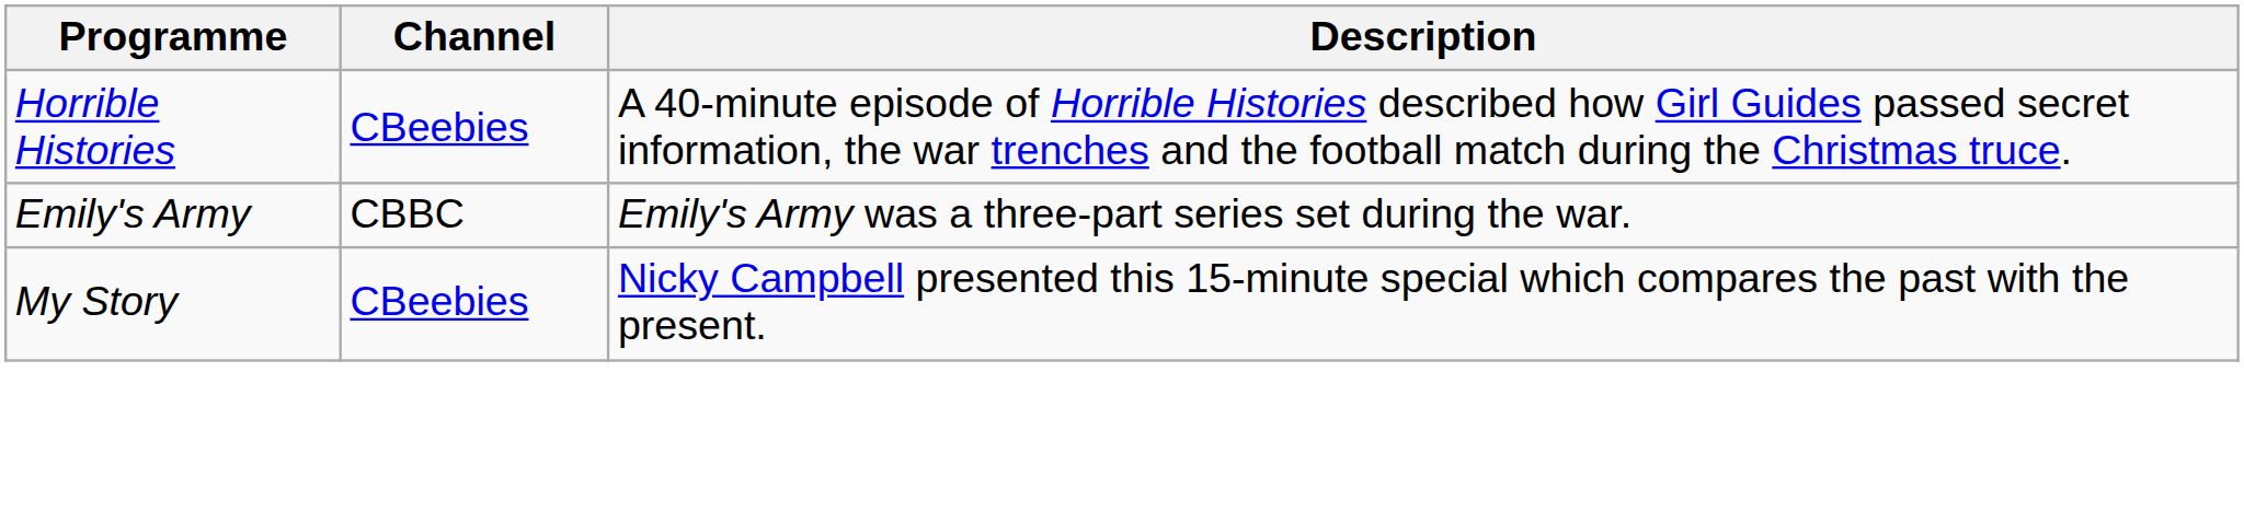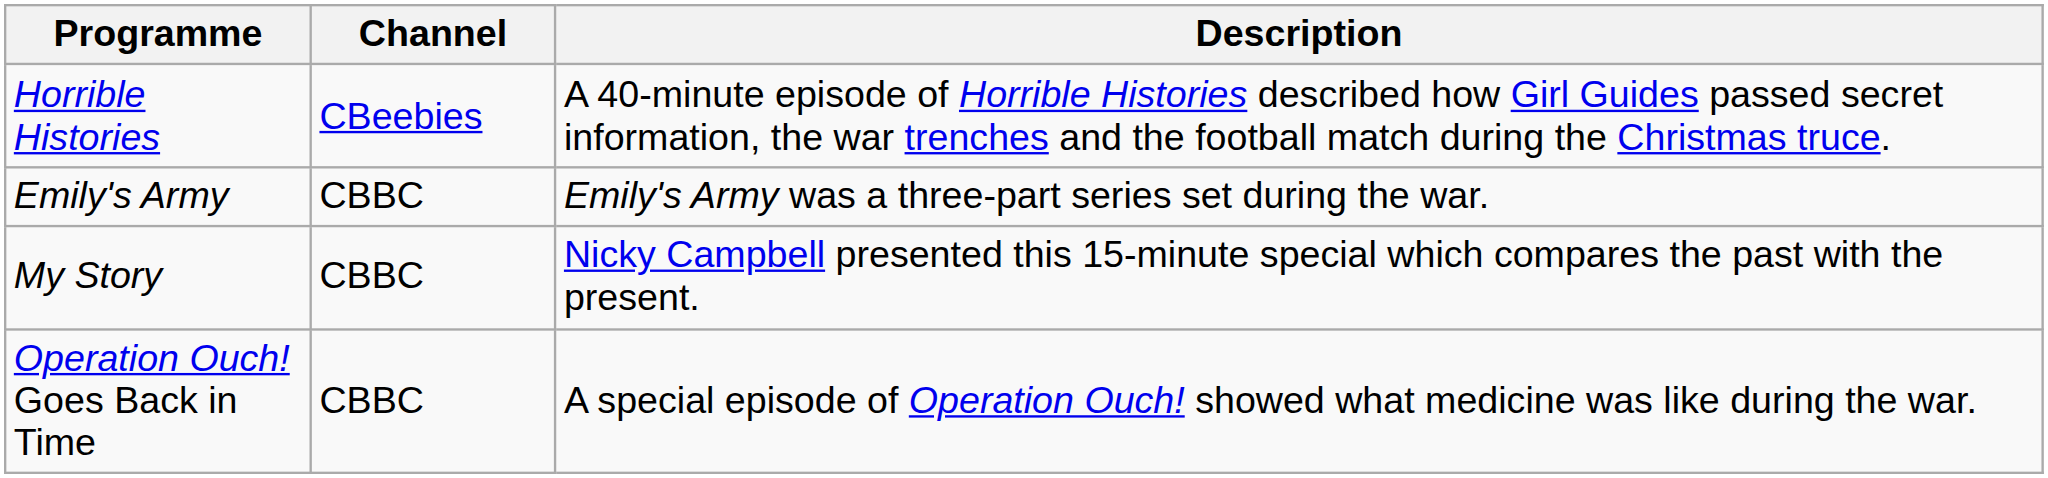 <table class="wikitable" vertical-align:top;">
 <tr>
 <th scope="col" style="width:15%">Programme</th>
 <th scope="col" style="width:12%">Channel</th>
 <th scope="col">Description</th>
 </tr>
 <tr>
 <td><em><a href='#'>Horrible Histories</a></em></td>
 <td><a href='#'>CBeebies</a></td>
 <td>A 40-minute episode of <em><a href='#'>Horrible Histories</a></em> described how <a href='#'>Girl Guides</a> passed secret information, the war <a href='#'>trenches</a> and the football match during the <a href='#'>Christmas truce</a>.</td>
 </tr>
 <tr>
 <td><em>Emily's Army</em></td>
 <td>CBBC</td>
 <td><em>Emily's Army</em> was a three-part series set during the war.</td>
 </tr>
 <tr>
 <td><em>My Story</em></td>
-<td><a href='#'>CBeebies</a></td>
+<td>CBBC</td>
 <td><a href='#'>Nicky Campbell</a> presented this 15-minute special which compares the past with the present.</td>
 </tr>
+<tr>
+<td><em><a href='#'>Operation Ouch!</a></em> Goes Back in Time</td>
+<td>CBBC</td>
+<td>A special episode of <em><a href='#'>Operation Ouch!</a></em> showed what medicine was like during the war.</td>
+</tr>
 </table>
